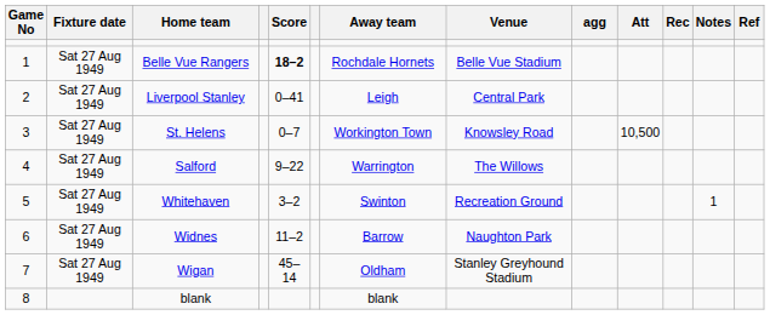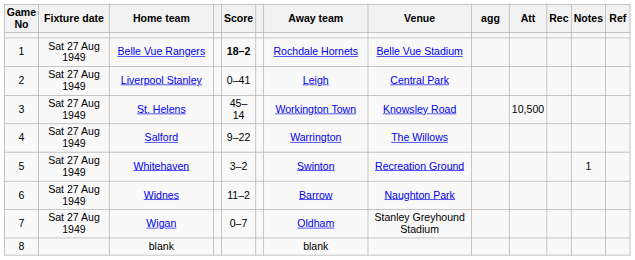 <table class="wikitable" style="text-align:center;">
 <tr>
 <th width=20 abbr="No">Game No</th>
 <th width=100 abbr="Date">Fixture date</th>
 <th width=150 abbr="Home team">Home team</th>
 <th width=5 abbr="space"></th>
 <th width=20 abbr="Score">Score</th>
 <th width=5 abbr="space"></th>
 <th width=150 abbr="Away team">Away team</th>
 <th width=150 abbr="Venue">Venue</th>
 <th width=50 abbr="agg">agg</th>
 <th width=30 abbr="Att">Att</th>
 <th width=30 abbr="Rec">Rec</th>
 <th width=20 abbr="Notes">Notes</th>
 <th width=30 abbr="Ref">Ref</th>
 </tr>
 <tr>
 <td></td>
 <td></td>
 <td></td>
 <td></td>
 <td></td>
 <td></td>
 <td></td>
 <td></td>
 <td></td>
 <td></td>
 <td></td>
 <td></td>
 </tr>
 <tr>
 <td>1</td>
 <td>Sat 27 Aug 1949</td>
 <td><a href='#'>Belle Vue Rangers</a></td>
 <td></td>
 <td><strong>18–2</strong></td>
 <td></td>
 <td><a href='#'>Rochdale Hornets</a></td>
 <td><a href='#'>Belle Vue Stadium</a></td>
 <td></td>
 <td></td>
 <td></td>
 <td></td>
 <td></td>
 </tr>
 <tr>
 <td>2</td>
 <td>Sat 27 Aug 1949</td>
 <td><a href='#'>Liverpool Stanley</a></td>
 <td></td>
 <td>0–41</td>
 <td></td>
 <td><a href='#'>Leigh</a></td>
 <td><a href='#'>Central Park</a></td>
 <td></td>
 <td></td>
 <td></td>
 <td></td>
 <td></td>
 </tr>
 <tr>
 <td>3</td>
 <td>Sat 27 Aug 1949</td>
 <td><a href='#'>St. Helens</a></td>
 <td></td>
-<td>0–7</td>
+<td>45–14</td>
 <td></td>
 <td><a href='#'>Workington Town</a></td>
 <td><a href='#'>Knowsley Road</a></td>
 <td></td>
 <td>10,500</td>
 <td></td>
 <td></td>
 <td></td>
 </tr>
 <tr>
 <td>4</td>
 <td>Sat 27 Aug 1949</td>
 <td><a href='#'>Salford</a></td>
 <td></td>
 <td>9–22</td>
 <td></td>
 <td><a href='#'>Warrington</a></td>
 <td><a href='#'>The Willows</a></td>
 <td></td>
 <td></td>
 <td></td>
 <td></td>
 <td></td>
 </tr>
 <tr>
 <td>5</td>
 <td>Sat 27 Aug 1949</td>
 <td><a href='#'>Whitehaven</a></td>
 <td></td>
 <td>3–2</td>
 <td></td>
 <td><a href='#'>Swinton</a></td>
 <td><a href='#'>Recreation Ground</a></td>
 <td></td>
 <td></td>
 <td></td>
 <td>1</td>
 <td></td>
 </tr>
 <tr>
 <td>6</td>
 <td>Sat 27 Aug 1949</td>
 <td><a href='#'>Widnes</a></td>
 <td></td>
 <td>11–2</td>
 <td></td>
 <td><a href='#'>Barrow</a></td>
 <td><a href='#'>Naughton Park</a></td>
 <td></td>
 <td></td>
 <td></td>
 <td></td>
 <td></td>
 </tr>
 <tr>
 <td>7</td>
 <td>Sat 27 Aug 1949</td>
 <td><a href='#'>Wigan</a></td>
 <td></td>
-<td>45–14</td>
+<td>0–7</td>
 <td></td>
 <td><a href='#'>Oldham</a></td>
 <td>Stanley Greyhound Stadium</td>
 <td></td>
 <td></td>
 <td></td>
 <td></td>
 <td></td>
 </tr>
 <tr>
 <td>8</td>
 <td></td>
 <td>blank</td>
 <td></td>
 <td></td>
 <td></td>
 <td>blank</td>
 <td></td>
 <td></td>
 <td></td>
 <td></td>
 <td></td>
 <td></td>
 </tr>
 </table>
